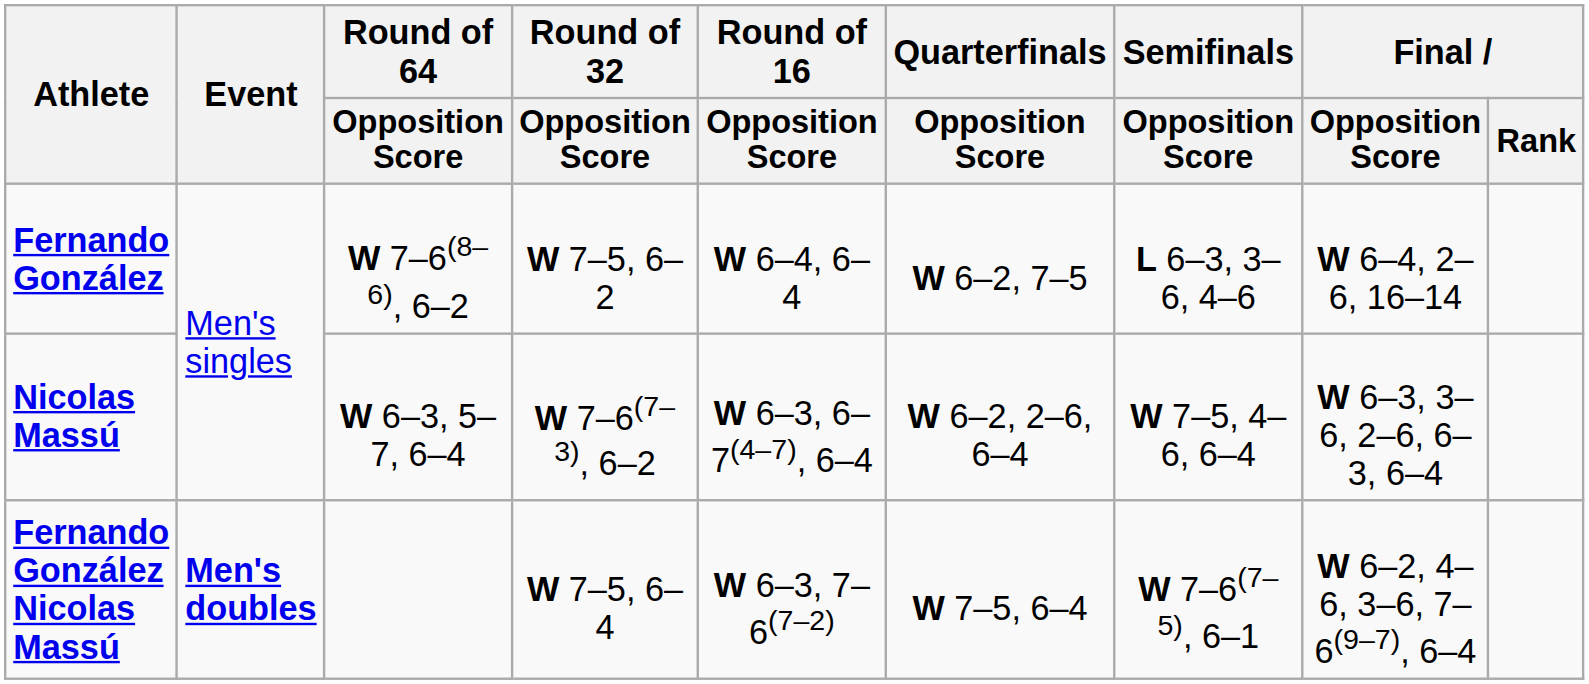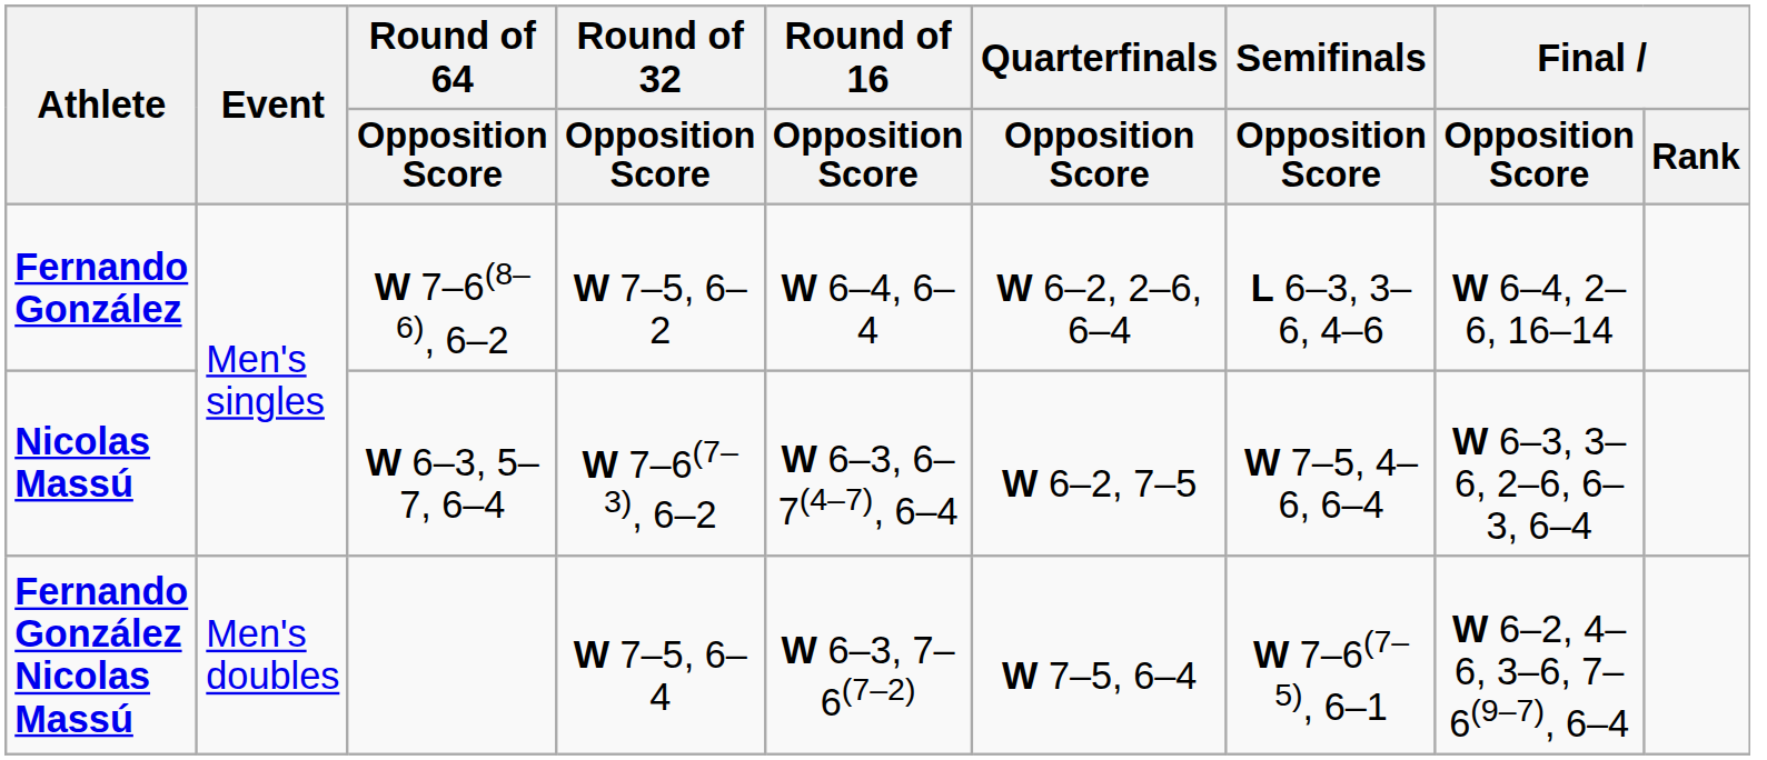 <table class=wikitable style="font-size:90%">
 <tr>
 <th rowspan="2">Athlete</th>
 <th rowspan="2">Event</th>
 <th>Round of 64</th>
 <th>Round of 32</th>
 <th>Round of 16</th>
 <th>Quarterfinals</th>
 <th>Semifinals</th>
 <th colspan=2>Final / </th>
 </tr>
 <tr style="font-size:95%">
 <th>Opposition<br>Score</th>
 <th>Opposition<br>Score</th>
 <th>Opposition<br>Score</th>
 <th>Opposition<br>Score</th>
 <th>Opposition<br>Score</th>
 <th>Opposition<br>Score</th>
 <th>Rank</th>
 </tr>
 <tr align=center>
 <td align=left><strong><a href='#'>Fernando González</a></strong></td>
 <td align=left rowspan=2><a href='#'>Men's singles</a></td>
 <td><br><strong>W</strong> 7–6<sup>(8–6)</sup>, 6–2</td>
 <td><br><strong>W</strong> 7–5, 6–2</td>
 <td><br><strong>W</strong> 6–4, 6–4</td>
-<td><br><strong>W</strong> 6–2, 7–5</td>
+<td><br><strong>W</strong> 6–2, 2–6, 6–4</td>
 <td><br><strong>L</strong> 6–3, 3–6, 4–6</td>
 <td><br><strong>W</strong> 6–4, 2–6, 16–14</td>
 <td></td>
 </tr>
 <tr align=center>
 <td align=left><strong><a href='#'>Nicolas Massú</a></strong></td>
 <td><br><strong>W</strong> 6–3, 5–7, 6–4</td>
 <td><br><strong>W</strong> 7–6<sup>(7–3)</sup>, 6–2</td>
 <td><br><strong>W</strong> 6–3, 6–7<sup>(4–7)</sup>, 6–4</td>
-<td><br><strong>W</strong> 6–2, 2–6, 6–4</td>
+<td><br><strong>W</strong> 6–2, 7–5</td>
 <td><br><strong>W</strong> 7–5, 4–6, 6–4</td>
 <td><br><strong>W</strong> 6–3, 3–6, 2–6, 6–3, 6–4</td>
 <td></td>
 </tr>
 <tr align=center>
 <td align=left><strong><a href='#'>Fernando González</a><br><a href='#'>Nicolas Massú</a></strong></td>
-<td align=left><strong><a href='#'>Men's doubles</a></strong></td>
+<td align=left><a href='#'>Men's doubles</a></td>
 <td></td>
 <td><br><strong>W</strong> 7–5, 6–4</td>
 <td><br><strong>W</strong> 6–3, 7–6<sup>(7–2)</sup></td>
 <td><br><strong>W</strong> 7–5, 6–4</td>
 <td><br><strong>W</strong> 7–6<sup>(7–5)</sup>, 6–1</td>
 <td><br><strong>W</strong> 6–2, 4–6, 3–6, 7–6<sup>(9–7)</sup>, 6–4</td>
 <td></td>
 </tr>
 </table>
